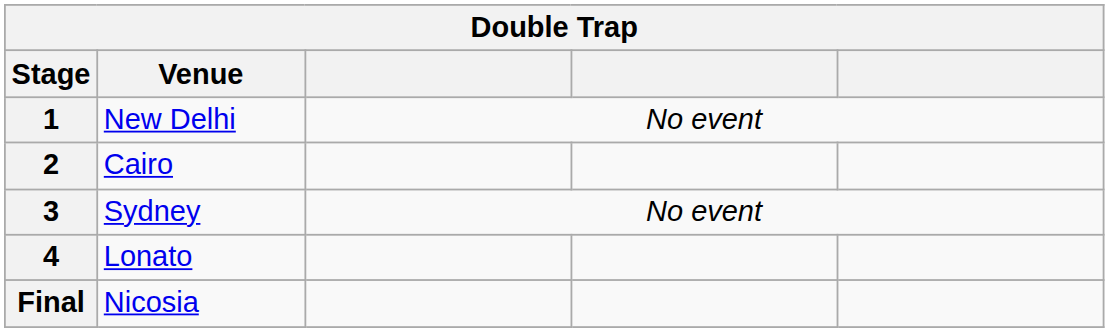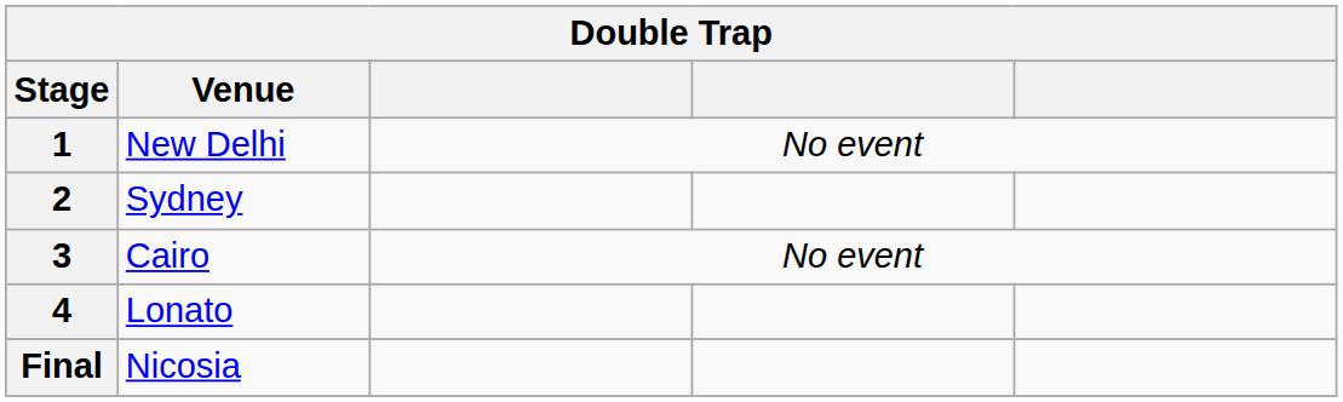 <table class="wikitable">
 <tr>
 <th colspan="5">Double Trap</th>
 </tr>
 <tr>
 <th>Stage</th>
 <th width=140>Venue</th>
 <th width=220></th>
 <th width=220></th>
 <th width=220></th>
 </tr>
 <tr>
 <th>1</th>
 <td> <a href='#'>New Delhi</a></td>
 <td align = center colspan="3"><em>No event</em></td>
 </tr>
 <tr>
 <th>2</th>
-<td> <a href='#'>Cairo</a></td>
+<td> <a href='#'>Sydney</a></td>
 <td></td>
 <td></td>
 <td></td>
 </tr>
 <tr>
 <th>3</th>
-<td> <a href='#'>Sydney</a></td>
+<td> <a href='#'>Cairo</a></td>
 <td align = center colspan="3"><em>No event</em></td>
 </tr>
 <tr>
 <th>4</th>
 <td> <a href='#'>Lonato</a></td>
 <td></td>
 <td></td>
 <td></td>
 </tr>
 <tr>
 <th>Final</th>
 <td> <a href='#'>Nicosia</a></td>
 <td></td>
 <td></td>
 <td></td>
 </tr>
 </table>
